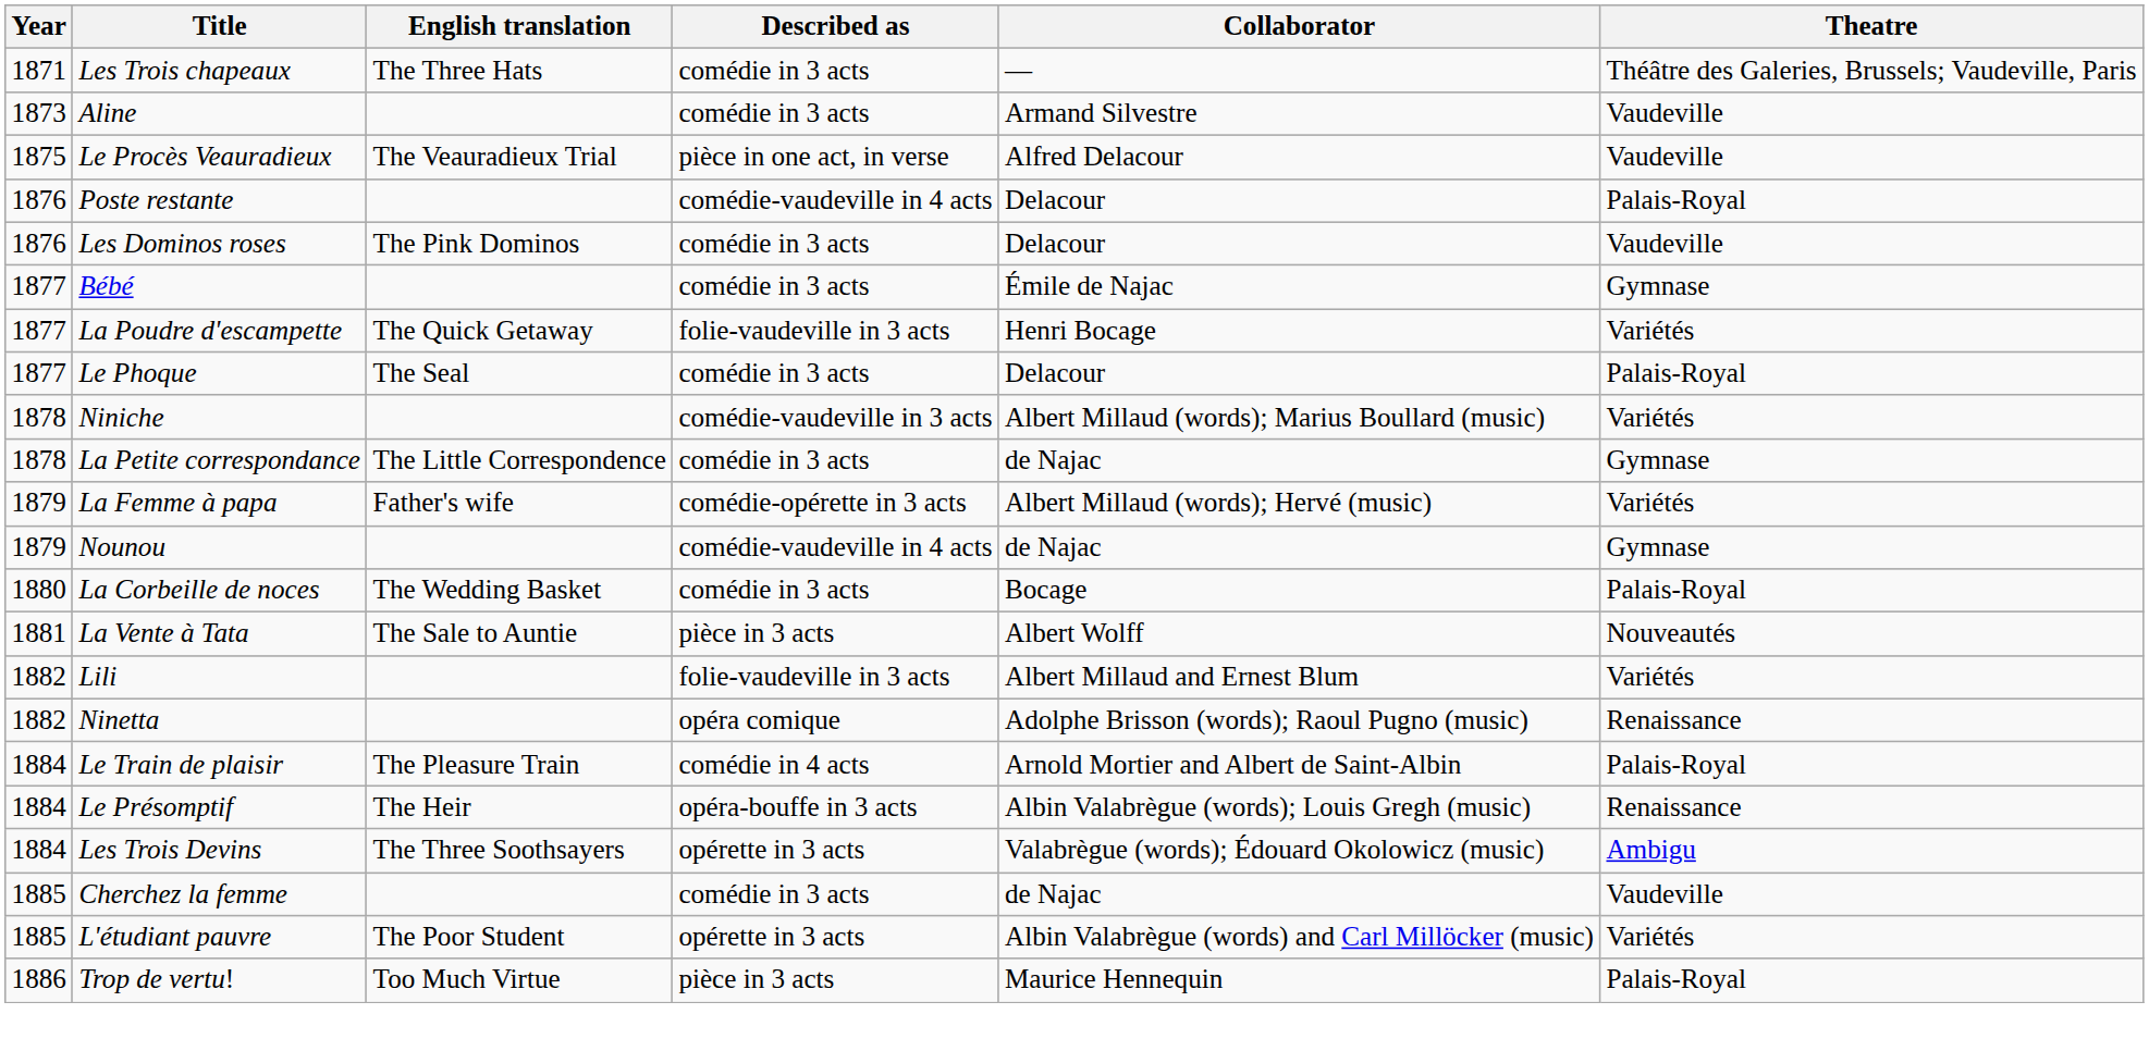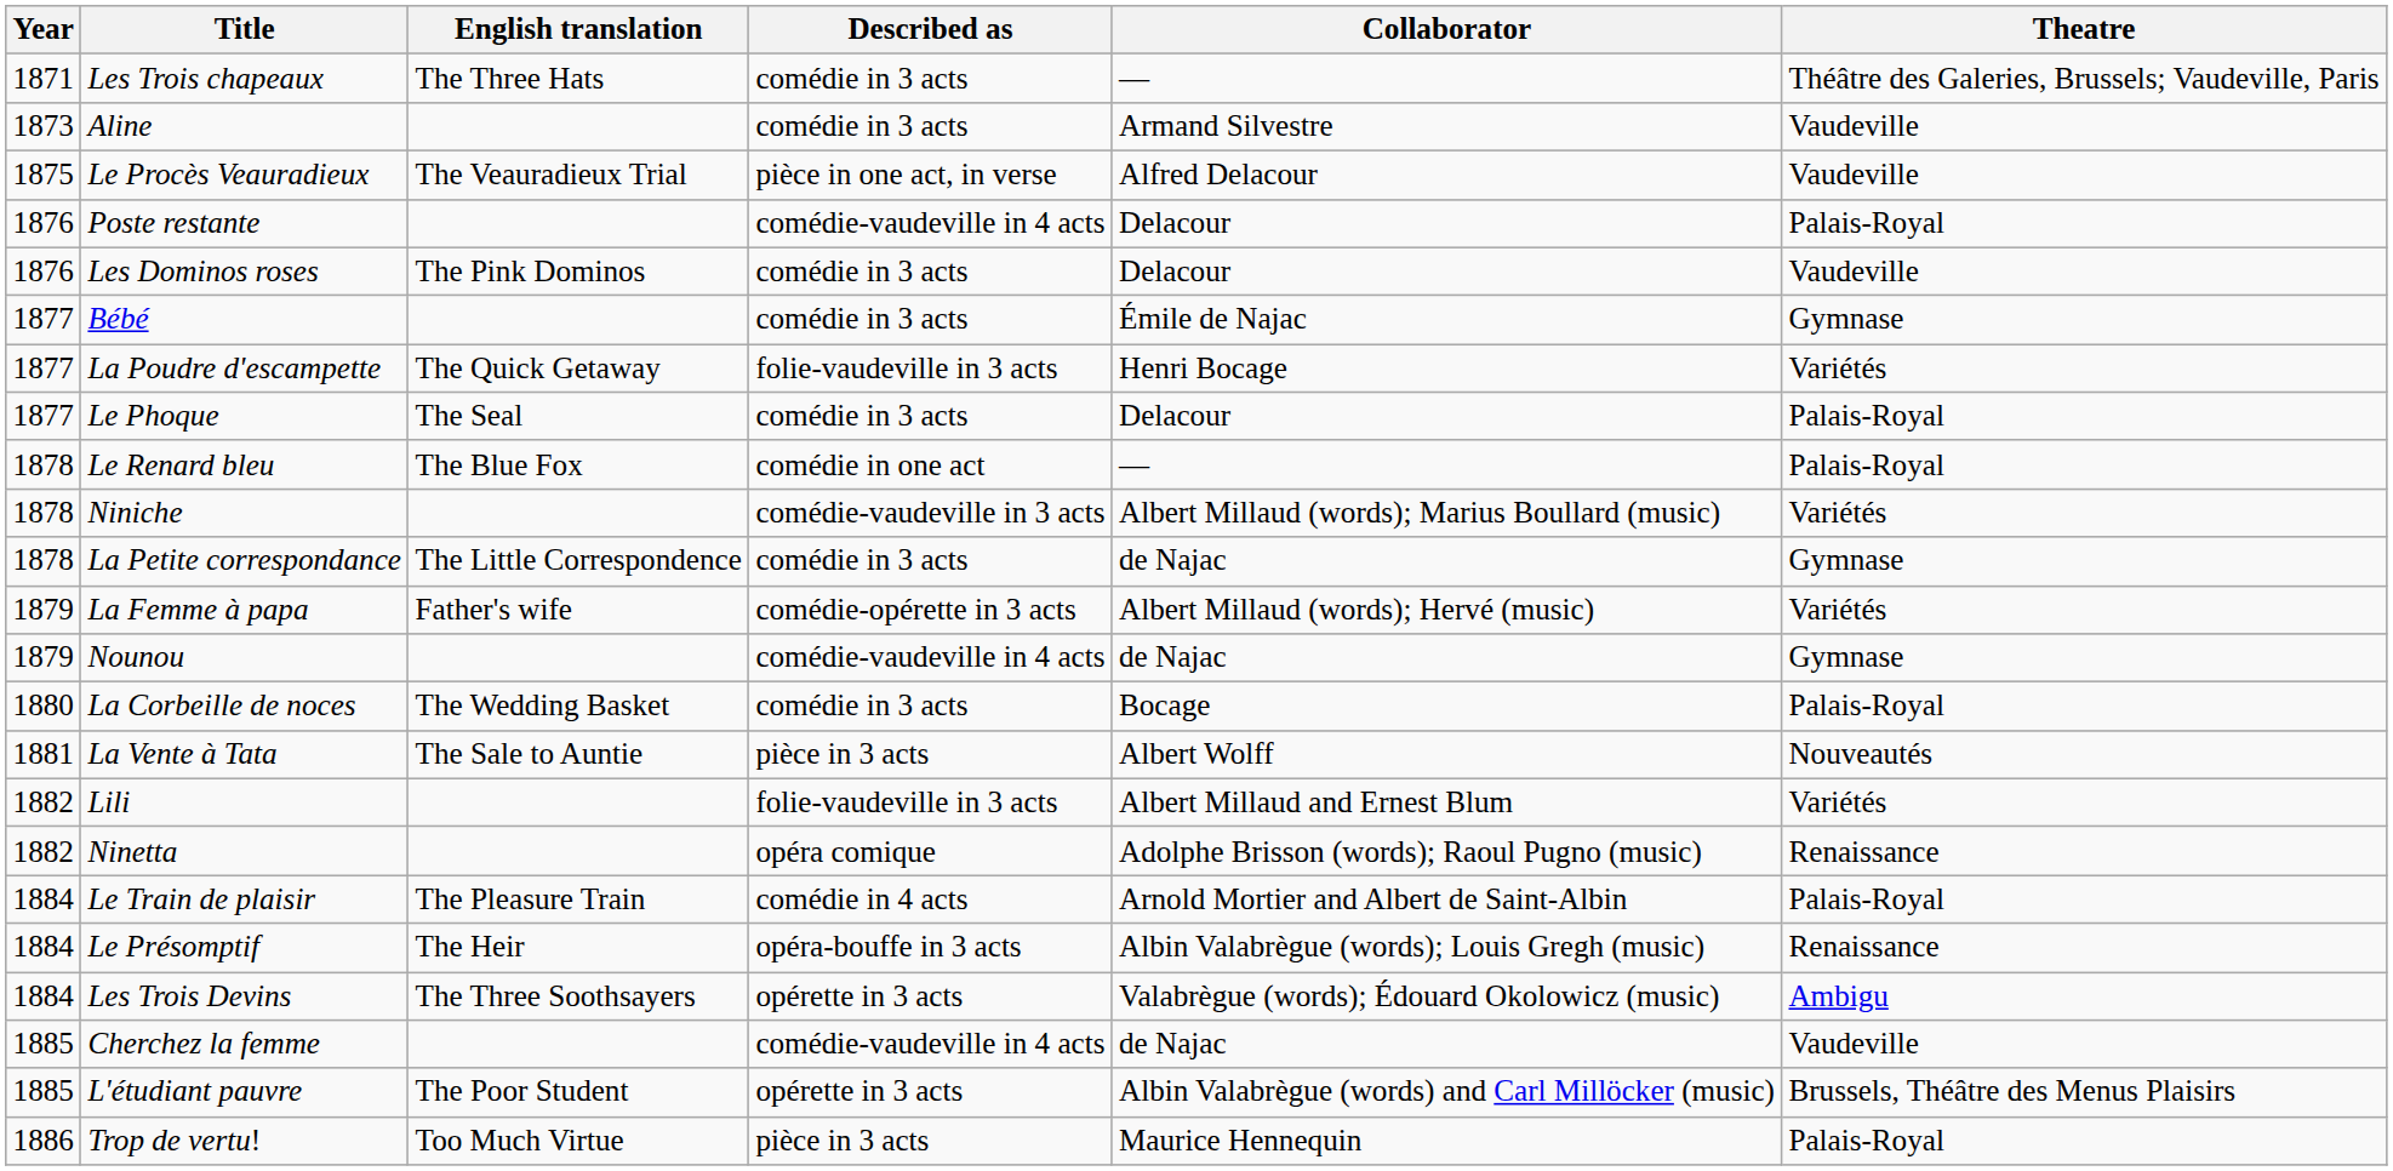 <table class="wikitable plainrowheaders" style="text-align: left; margin-right: 0;">
 <tr>
 <th scope="col">Year</th>
 <th scope="col">Title</th>
 <th scope="col">English translation</th>
 <th scope="col">Described as</th>
 <th scope="col">Collaborator</th>
 <th scope="col">Theatre</th>
 </tr>
 <tr>
 <td>1871</td>
 <td><em>Les Trois chapeaux</em></td>
 <td>The Three Hats</td>
 <td>comédie in 3 acts</td>
 <td>—</td>
 <td>Théâtre des Galeries, Brussels; Vaudeville, Paris</td>
 </tr>
 <tr>
 <td>1873</td>
 <td><em>Aline</em></td>
 <td></td>
 <td>comédie in 3 acts</td>
 <td>Armand Silvestre</td>
 <td>Vaudeville</td>
 </tr>
 <tr>
 <td>1875</td>
 <td><em>Le Procès Veauradieux</em></td>
 <td>The Veauradieux Trial</td>
 <td>pièce in one act, in verse</td>
 <td>Alfred Delacour</td>
 <td>Vaudeville</td>
 </tr>
 <tr>
 <td>1876</td>
 <td><em>Poste restante </em></td>
 <td></td>
 <td>comédie-vaudeville in 4 acts</td>
 <td>Delacour</td>
 <td>Palais-Royal</td>
 </tr>
 <tr>
 <td>1876</td>
 <td><em>Les Dominos roses</em></td>
 <td>The Pink Dominos</td>
 <td>comédie in 3 acts</td>
 <td>Delacour</td>
 <td>Vaudeville</td>
 </tr>
 <tr>
 <td>1877</td>
 <td><em><a href='#'>Bébé</a></em></td>
 <td></td>
 <td>comédie in 3 acts</td>
 <td>Émile de Najac</td>
 <td>Gymnase</td>
 </tr>
 <tr>
 <td>1877</td>
 <td><em>La Poudre d'escampette</em></td>
 <td>The Quick Getaway</td>
 <td>folie-vaudeville in 3 acts</td>
 <td>Henri Bocage</td>
 <td>Variétés</td>
 </tr>
 <tr>
 <td>1877</td>
 <td><em>Le Phoque</em></td>
 <td>The Seal</td>
 <td>comédie in 3 acts</td>
 <td>Delacour</td>
+<td>Palais-Royal</td>
+</tr>
+<tr>
+<td>1878</td>
+<td><em>Le Renard bleu</em></td>
+<td>The Blue Fox</td>
+<td>comédie in one act</td>
+<td>—</td>
 <td>Palais-Royal</td>
 </tr>
 <tr>
 <td>1878</td>
 <td><em>Niniche</em></td>
 <td></td>
 <td>comédie-vaudeville in 3 acts</td>
 <td>Albert Millaud (words); Marius Boullard (music)</td>
 <td>Variétés</td>
 </tr>
 <tr>
 <td>1878</td>
 <td><em>La Petite correspondance</em></td>
 <td>The Little Correspondence</td>
 <td>comédie in 3 acts</td>
 <td>de Najac</td>
 <td>Gymnase</td>
 </tr>
 <tr>
 <td>1879</td>
 <td><em>La Femme à papa</em></td>
 <td>Father's wife</td>
 <td>comédie-opérette in 3 acts</td>
 <td>Albert Millaud (words); Hervé (music)</td>
 <td>Variétés</td>
 </tr>
 <tr>
 <td>1879</td>
 <td><em>Nounou</em></td>
 <td></td>
 <td>comédie-vaudeville in 4 acts</td>
 <td>de Najac</td>
 <td>Gymnase</td>
 </tr>
 <tr>
 <td>1880</td>
 <td><em>La Corbeille de noces</em></td>
 <td>The Wedding Basket</td>
 <td>comédie in 3 acts</td>
 <td>Bocage</td>
 <td>Palais-Royal</td>
 </tr>
 <tr>
 <td>1881</td>
 <td><em>La Vente à Tata</em></td>
 <td>The Sale to Auntie</td>
 <td>pièce in 3 acts</td>
 <td>Albert Wolff</td>
 <td>Nouveautés</td>
 </tr>
 <tr>
 <td>1882</td>
 <td><em>Lili</em></td>
 <td></td>
 <td>folie-vaudeville in 3 acts</td>
 <td>Albert Millaud and Ernest Blum</td>
 <td>Variétés</td>
 </tr>
 <tr>
 <td>1882</td>
 <td><em>Ninetta</em></td>
 <td></td>
 <td>opéra comique</td>
 <td>Adolphe Brisson (words); Raoul Pugno (music)</td>
 <td>Renaissance</td>
 </tr>
 <tr>
 <td>1884</td>
 <td><em>Le Train de plaisir</em></td>
 <td>The Pleasure Train</td>
 <td>comédie in 4 acts</td>
 <td>Arnold Mortier and Albert de Saint-Albin</td>
 <td>Palais-Royal</td>
 </tr>
 <tr>
 <td>1884</td>
 <td><em>Le Présomptif</em></td>
 <td>The Heir</td>
 <td>opéra-bouffe in 3 acts</td>
 <td>Albin Valabrègue (words); Louis Gregh (music)</td>
 <td>Renaissance</td>
 </tr>
 <tr>
 <td>1884</td>
 <td><em>Les Trois Devins</em></td>
 <td>The Three Soothsayers</td>
 <td>opérette in 3 acts</td>
 <td>Valabrègue (words); Édouard Okolowicz (music)</td>
 <td><a href='#'>Ambigu</a></td>
 </tr>
 <tr>
 <td>1885</td>
 <td><em>Cherchez la femme</em></td>
 <td></td>
-<td>comédie in 3 acts</td>
+<td>comédie-vaudeville in 4 acts</td>
 <td>de Najac</td>
 <td>Vaudeville</td>
 </tr>
 <tr>
 <td>1885</td>
 <td><em>L'étudiant pauvre</em></td>
 <td>The Poor Student</td>
 <td>opérette in 3 acts</td>
 <td>Albin Valabrègue (words) and <a href='#'>Carl Millöcker</a> (music)</td>
-<td>Variétés</td>
+<td>Brussels, Théâtre des Menus Plaisirs</td>
 </tr>
 <tr>
 <td>1886</td>
 <td><em>Trop de vertu</em>!</td>
 <td>Too Much Virtue</td>
 <td>pièce in 3 acts</td>
 <td>Maurice Hennequin</td>
 <td>Palais-Royal</td>
 </tr>
 </table>
